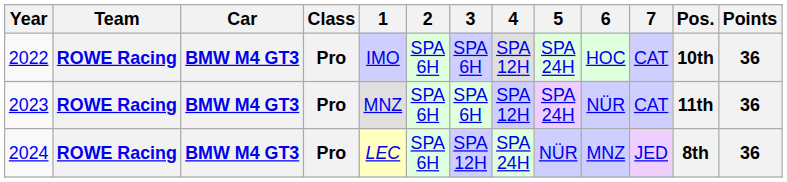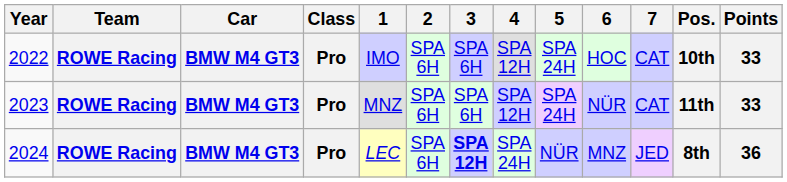 <table class="wikitable" border="1" style="text-align:center; font-size:90%;">
 <tr>
 <th>Year</th>
 <th>Team</th>
 <th>Car</th>
 <th>Class</th>
 <th>1</th>
 <th>2</th>
 <th>3</th>
 <th>4</th>
 <th>5</th>
 <th>6</th>
 <th>7</th>
 <th>Pos.</th>
 <th>Points</th>
 </tr>
 <tr>
 <td><a href='#'>2022</a></td>
 <th><a href='#'>ROWE Racing</a></th>
 <th><a href='#'>BMW M4 GT3</a></th>
 <th>Pro</th>
 <td style="background:#CFCFFF;"><a href='#'>IMO</a><br></td>
 <td style="background:#DFFFDF;"><a href='#'>SPA<br>6H</a><br></td>
 <td style="background:#CFCFFF;"><a href='#'>SPA<br>6H</a><br></td>
 <td style="background:#DFDFDF;"><a href='#'>SPA<br>12H</a><br></td>
 <td style="background:#DFFFDF;"><a href='#'>SPA<br>24H</a><br></td>
 <td style="background:#DFFFDF;"><a href='#'>HOC</a><br></td>
 <td style="background:#CFCFFF;"><a href='#'>CAT</a><br></td>
 <th>10th</th>
-<th>36</th>
+<th>33</th>
 </tr>
 <tr>
 <td><a href='#'>2023</a></td>
 <th><a href='#'>ROWE Racing</a></th>
 <th><a href='#'>BMW M4 GT3</a></th>
 <th>Pro</th>
 <td style="background:#DFDFDF;"><a href='#'>MNZ</a><br></td>
 <td style="background:#DFFFDF;"><a href='#'>SPA<br>6H</a><br></td>
 <td style="background:#DFFFDF;"><a href='#'>SPA<br>6H</a><br></td>
 <td style="background:#CFCFFF;"><a href='#'>SPA<br>12H</a><br></td>
 <td style="background:#EFCFFF;"><a href='#'>SPA<br>24H</a><br></td>
 <td style="background:#CFCFFF;"><a href='#'>NÜR</a><br></td>
 <td style="background:#CFCFFF;"><a href='#'>CAT</a><br></td>
 <th>11th</th>
-<th>36</th>
+<th>33</th>
 </tr>
 <tr>
 <td><a href='#'>2024</a></td>
 <th><a href='#'>ROWE Racing</a></th>
 <th><a href='#'>BMW M4 GT3</a></th>
 <th>Pro</th>
 <td style="background:#FFFFBF;"><em><a href='#'>LEC</a></em><br></td>
 <td style="background:#DFFFDF;"><a href='#'>SPA<br>6H</a><br></td>
-<td style="background:#CFCFFF;"><a href='#'>SPA<br>12H</a><br></td>
+<td style="background:#CFCFFF;"><strong><a href='#'>SPA<br>12H</a><br></strong></td>
 <td style="background:#DFFFDF;"><a href='#'>SPA<br>24H</a><br></td>
 <td style="background:#CFCFFF;"><a href='#'>NÜR</a><br></td>
 <td style="background:#CFCFFF;"><a href='#'>MNZ</a><br></td>
 <td style="background:#EFCFFF;"><a href='#'>JED</a><br></td>
 <th>8th</th>
 <th>36</th>
 </tr>
 </table>
